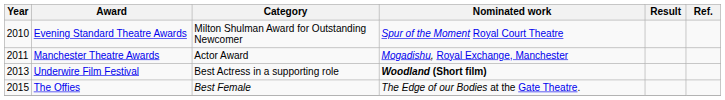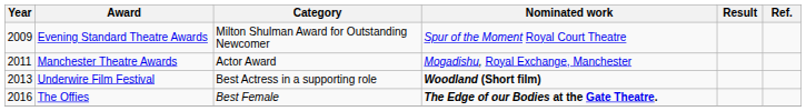 <table width="90%" class="wikitable">
 <tr>
 <th width="10">Year</th>
 <th width="280">Award</th>
 <th width="330">Category</th>
 <th width="480">Nominated work</th>
 <th width="60">Result</th>
 <th width="50">Ref.</th>
 </tr>
 <tr>
-<td>2010</td>
+<td>2009</td>
 <td><a href='#'>Evening Standard Theatre Awards</a></td>
 <td>Milton Shulman Award for Outstanding Newcomer</td>
 <td><em><a href='#'>Spur of the Moment</a></em> <a href='#'>Royal Court Theatre</a></td>
 <td></td>
 <td></td>
 </tr>
 <tr>
 <td>2011</td>
 <td><a href='#'>Manchester Theatre Awards</a></td>
 <td>Actor Award</td>
 <td><em><a href='#'>Mogadishu</a>,</em> <a href='#'>Royal Exchange, Manchester</a></td>
 <td></td>
 <td></td>
 </tr>
 <tr>
 <td>2013</td>
 <td><a href='#'>Underwire Film Festival</a></td>
 <td>Best Actress in a supporting role</td>
 <td><strong><em>Woodland</em> (Short film)</strong></td>
 <td></td>
 <td></td>
 </tr>
 <tr>
-<td>2015</td>
+<td>2016</td>
 <td><a href='#'>The Offies</a></td>
 <td><em>Best Female</em></td>
-<td><em>The Edge of our Bodies</em> at the <a href='#'>Gate Theatre</a>.</td>
+<td><strong><em>The Edge of our Bodies</em> at the <a href='#'>Gate Theatre</a>.</strong></td>
 <td></td>
 <td></td>
 </tr>
 <tr>
 </tr>
 </table>
